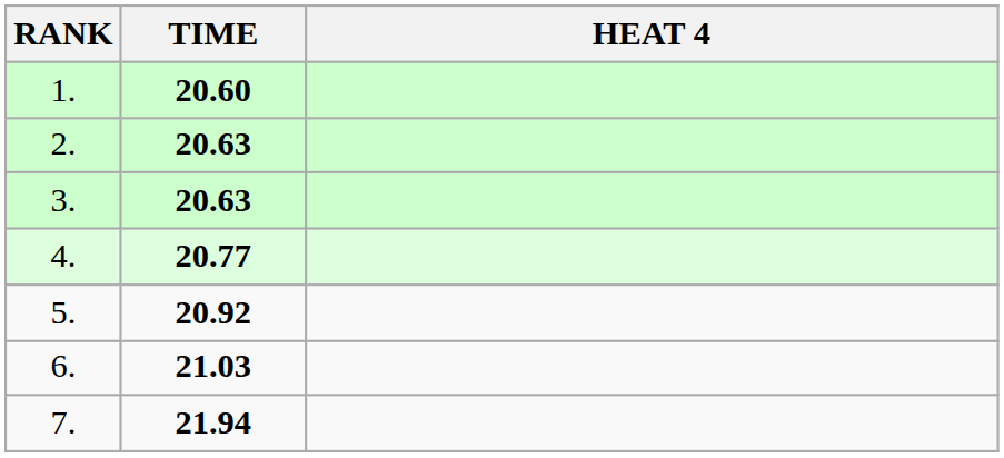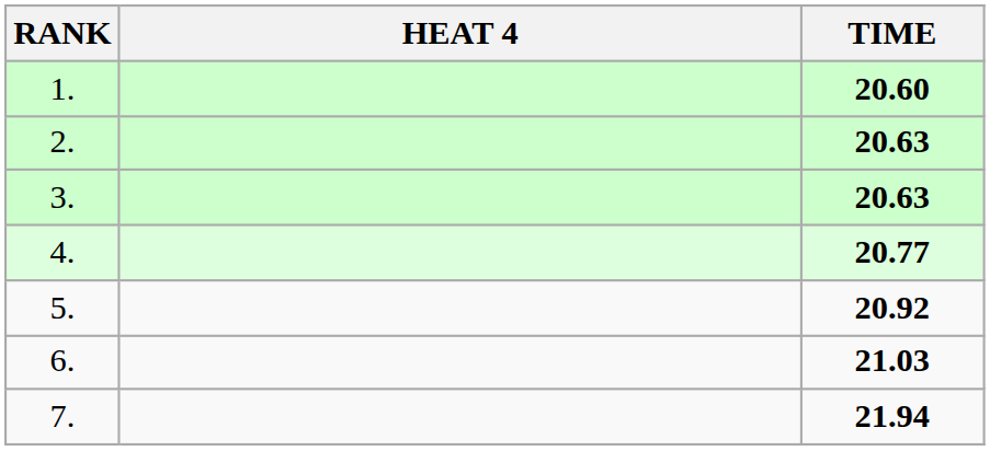 <table class="wikitable" style="border-collapse: collapse; font-size: 90%;">
 <tr>
 <th>RANK</th>
+<th style="width: 20em">HEAT 4</th>
 <th style="width: 5em">TIME</th>
-<th style="width: 20em">HEAT 4</th>
 </tr>
 <tr style="background:#ccffcc;">
 <td align="center">1.</td>
+<td></td>
 <td align="center"><strong>20.60</strong></td>
-<td></td>
 </tr>
 <tr style="background:#ccffcc;">
 <td align="center">2.</td>
+<td></td>
 <td align="center"><strong>20.63</strong></td>
-<td></td>
 </tr>
 <tr style="background:#ccffcc;">
 <td align="center">3.</td>
+<td></td>
 <td align="center"><strong>20.63</strong></td>
-<td></td>
 </tr>
 <tr style="background:#ddffdd;">
 <td align="center">4.</td>
+<td></td>
 <td align="center"><strong>20.77</strong></td>
-<td></td>
 </tr>
 <tr>
 <td align="center">5.</td>
+<td></td>
 <td align="center"><strong>20.92</strong></td>
-<td></td>
 </tr>
 <tr>
 <td align="center">6.</td>
+<td></td>
 <td align="center"><strong>21.03</strong></td>
-<td></td>
 </tr>
 <tr>
 <td align="center">7.</td>
+<td></td>
 <td align="center"><strong>21.94</strong></td>
-<td></td>
 </tr>
 </table>
